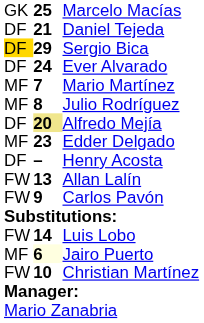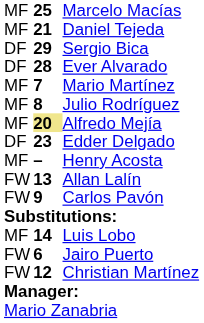 <table style = "font-size: 90%" cellspacing = "0" cellpadding = "0">
 <tr>
 <td colspan = 4></td>
 </tr>
 <tr>
 <th style="width:25px;"></th>
 <th style="width:25px;"></th>
 </tr>
 <tr>
-<td>GK</td>
+<td>MF</td>
 <td><strong>25</strong></td>
 <td> <a href='#'>Marcelo Macías</a></td>
 </tr>
 <tr>
-<td>DF</td>
+<td>MF</td>
 <td><strong>21</strong></td>
 <td> <a href='#'>Daniel Tejeda</a></td>
 <td></td>
 <td></td>
 </tr>
 <tr>
-<td style="background: gold;">DF</td>
+<td>DF</td>
 <td><strong>29</strong></td>
 <td> <a href='#'>Sergio Bica</a></td>
 <td></td>
 <td></td>
 </tr>
 <tr>
 <td>DF</td>
-<td><strong>24</strong></td>
+<td><strong>28</strong></td>
 <td> <a href='#'>Ever Alvarado</a></td>
 </tr>
 <tr>
 <td>MF</td>
 <td><strong>7</strong></td>
 <td> <a href='#'>Mario Martínez</a></td>
 <td></td>
 <td></td>
 </tr>
 <tr>
 <td>MF</td>
 <td><strong>8</strong></td>
 <td> <a href='#'>Julio Rodríguez</a></td>
 <td></td>
 <td></td>
 </tr>
 <tr>
-<td>DF</td>
+<td>MF</td>
 <td style="background: khaki;"><strong>20</strong></td>
 <td> <a href='#'>Alfredo Mejía</a></td>
 <td></td>
 <td></td>
 </tr>
 <tr>
-<td>MF</td>
+<td>DF</td>
 <td><strong>23</strong></td>
 <td> <a href='#'>Edder Delgado</a></td>
 </tr>
 <tr>
-<td>DF</td>
+<td>MF</td>
 <td><strong>–</strong></td>
 <td> <a href='#'>Henry Acosta</a></td>
 </tr>
 <tr>
 <td>FW</td>
 <td><strong>13</strong></td>
 <td> <a href='#'>Allan Lalín</a></td>
 <td></td>
 <td></td>
 </tr>
 <tr>
 <td>FW</td>
 <td><strong>9</strong></td>
 <td> <a href='#'>Carlos Pavón</a></td>
 <td></td>
 <td></td>
 </tr>
 <tr>
 <td colspan = 3><strong>Substitutions:</strong></td>
 </tr>
 <tr>
-<td>FW</td>
+<td>MF</td>
 <td><strong>14</strong></td>
 <td> <a href='#'>Luis Lobo</a></td>
 <td></td>
 <td></td>
 </tr>
 <tr>
-<td>MF</td>
-<td style="background: lightyellow;"><strong>6</strong></td>
+<td>FW</td>
+<td><strong>6</strong></td>
 <td> <a href='#'>Jairo Puerto</a></td>
 <td></td>
 <td></td>
 <td></td>
 <td></td>
 </tr>
 <tr>
 <td>FW</td>
-<td><strong>10</strong></td>
+<td><strong>12</strong></td>
 <td> <a href='#'>Christian Martínez</a></td>
 <td></td>
 <td></td>
 </tr>
 <tr>
 <td colspan = 3><strong>Manager:</strong></td>
 </tr>
 <tr>
 <td colspan = 3> <a href='#'>Mario Zanabria</a></td>
 </tr>
 </table>
